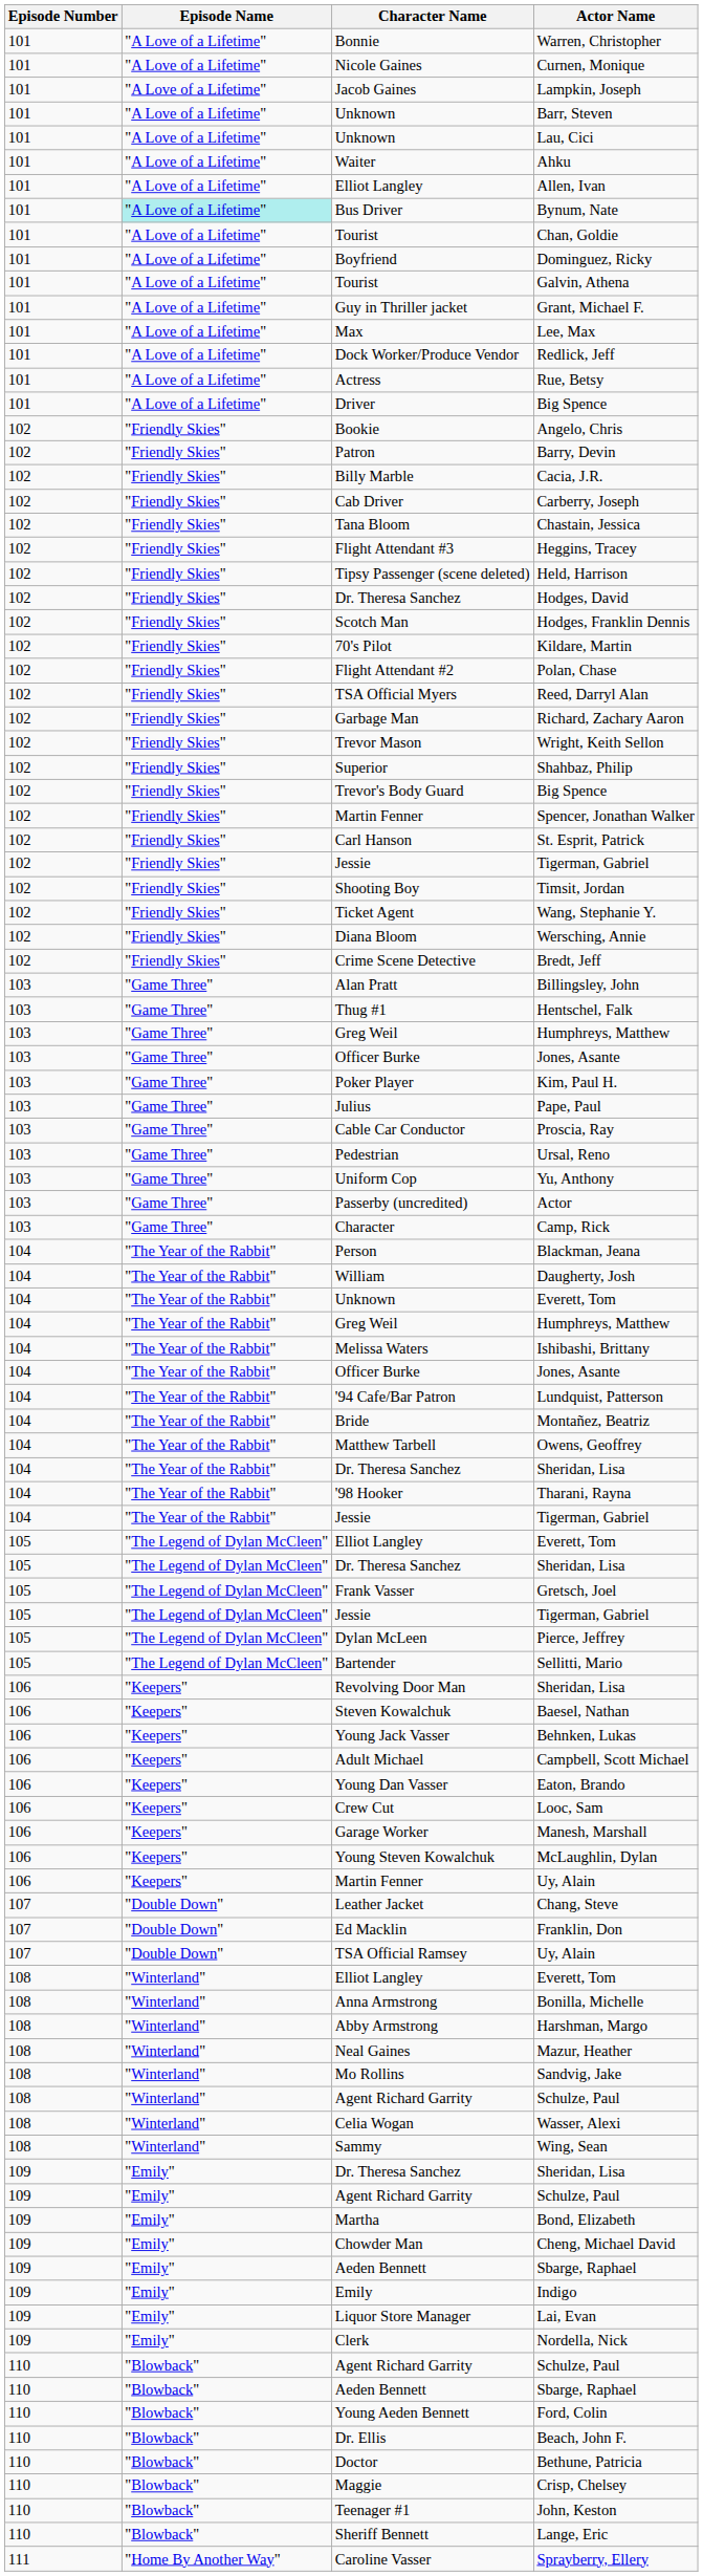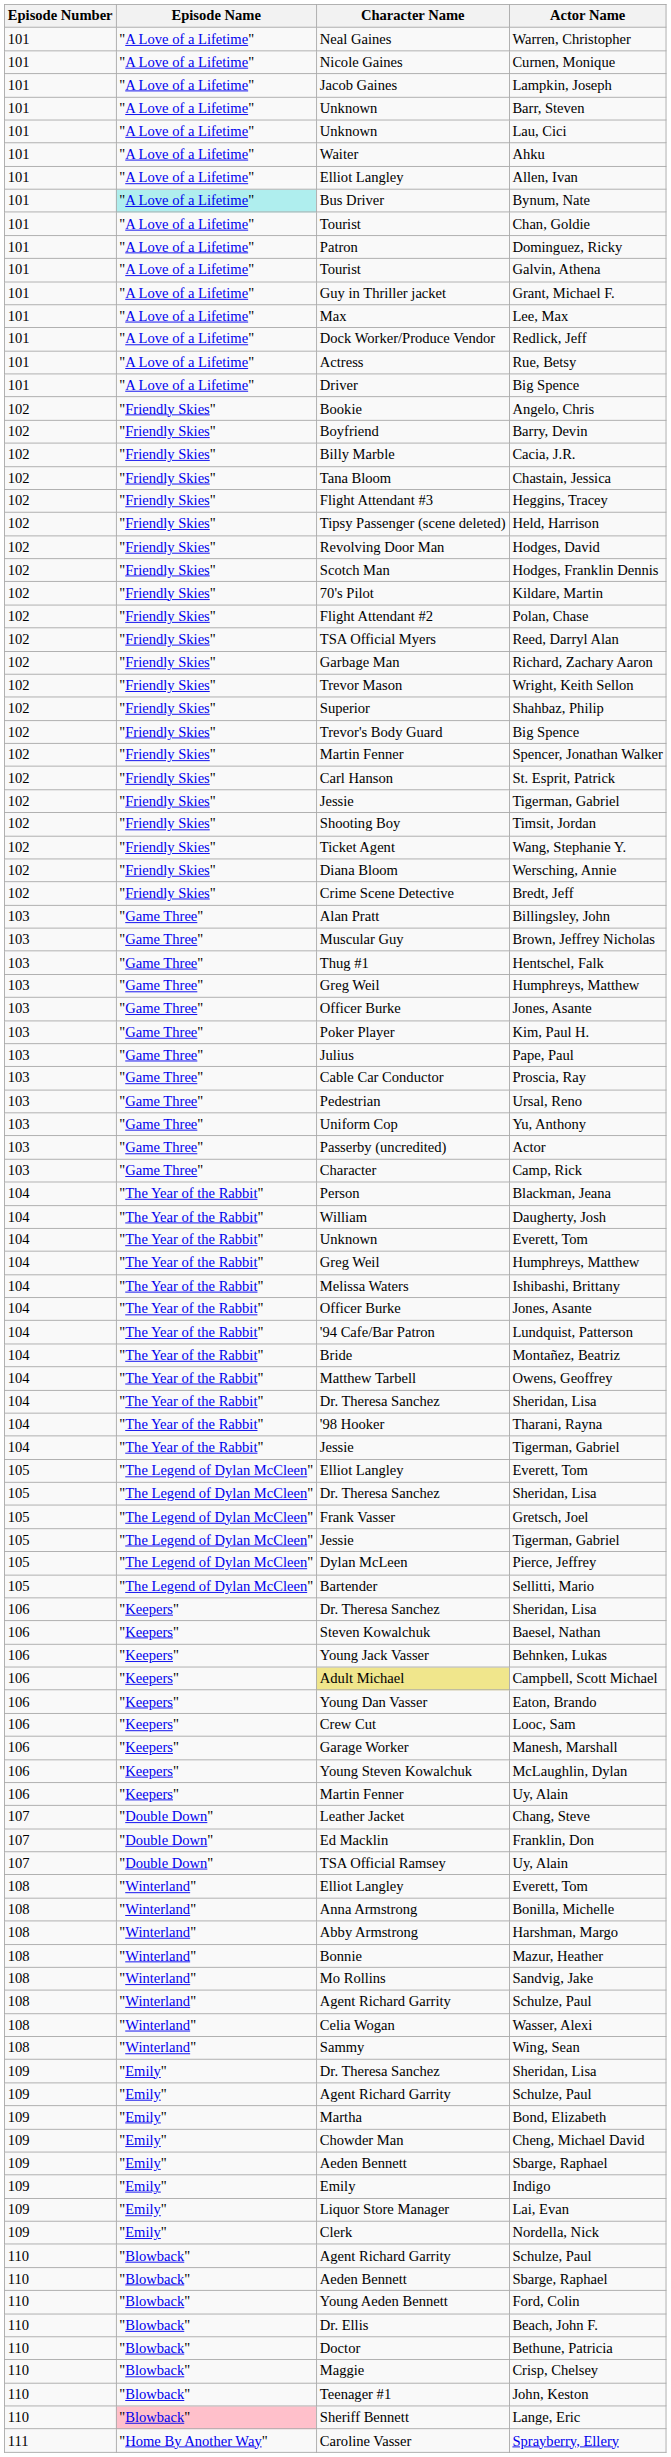 <table class="wikitable sortable">
 <tr>
 <th>Episode Number</th>
 <th>Episode Name</th>
 <th>Character Name</th>
 <th>Actor Name</th>
 </tr>
 <tr>
 <td>101</td>
 <td>"<a href='#'>A Love of a Lifetime</a>"</td>
-<td>Bonnie</td>
+<td>Neal Gaines</td>
 <td>Warren, Christopher</td>
 </tr>
 <tr>
 <td>101</td>
 <td>"<a href='#'>A Love of a Lifetime</a>"</td>
 <td>Nicole Gaines</td>
 <td>Curnen, Monique</td>
 </tr>
 <tr>
 <td>101</td>
 <td>"<a href='#'>A Love of a Lifetime</a>"</td>
 <td>Jacob Gaines</td>
 <td>Lampkin, Joseph</td>
 </tr>
 <tr>
 <td>101</td>
 <td>"<a href='#'>A Love of a Lifetime</a>"</td>
 <td>Unknown</td>
 <td>Barr, Steven</td>
 </tr>
 <tr>
 <td>101</td>
 <td>"<a href='#'>A Love of a Lifetime</a>"</td>
 <td>Unknown</td>
 <td>Lau, Cici</td>
 </tr>
 <tr>
 <td>101</td>
 <td>"<a href='#'>A Love of a Lifetime</a>"</td>
 <td>Waiter</td>
 <td>Ahku</td>
 </tr>
 <tr>
 <td>101</td>
 <td>"<a href='#'>A Love of a Lifetime</a>"</td>
 <td>Elliot Langley</td>
 <td>Allen, Ivan</td>
 </tr>
 <tr>
 <td>101</td>
 <td style="background: paleturquoise;">"<a href='#'>A Love of a Lifetime</a>"</td>
 <td>Bus Driver</td>
 <td>Bynum, Nate</td>
 </tr>
 <tr>
 <td>101</td>
 <td>"<a href='#'>A Love of a Lifetime</a>"</td>
 <td>Tourist</td>
 <td>Chan, Goldie</td>
 </tr>
 <tr>
 <td>101</td>
 <td>"<a href='#'>A Love of a Lifetime</a>"</td>
-<td>Boyfriend</td>
+<td>Patron</td>
 <td>Dominguez, Ricky</td>
 </tr>
 <tr>
 <td>101</td>
 <td>"<a href='#'>A Love of a Lifetime</a>"</td>
 <td>Tourist</td>
 <td>Galvin, Athena</td>
 </tr>
 <tr>
 <td>101</td>
 <td>"<a href='#'>A Love of a Lifetime</a>"</td>
 <td>Guy in Thriller jacket</td>
 <td>Grant, Michael F.</td>
 </tr>
 <tr>
 <td>101</td>
 <td>"<a href='#'>A Love of a Lifetime</a>"</td>
 <td>Max</td>
 <td>Lee, Max</td>
 </tr>
 <tr>
 <td>101</td>
 <td>"<a href='#'>A Love of a Lifetime</a>"</td>
 <td>Dock Worker/Produce Vendor</td>
 <td>Redlick, Jeff</td>
 </tr>
 <tr>
 <td>101</td>
 <td>"<a href='#'>A Love of a Lifetime</a>"</td>
 <td>Actress</td>
 <td>Rue, Betsy</td>
 </tr>
 <tr>
 <td>101</td>
 <td>"<a href='#'>A Love of a Lifetime</a>"</td>
 <td>Driver</td>
 <td>Big Spence</td>
 </tr>
 <tr>
 <td>102</td>
 <td>"<a href='#'>Friendly Skies</a>"</td>
 <td>Bookie</td>
 <td>Angelo, Chris</td>
 </tr>
 <tr>
 <td>102</td>
 <td>"<a href='#'>Friendly Skies</a>"</td>
-<td>Patron</td>
+<td>Boyfriend</td>
 <td>Barry, Devin</td>
 </tr>
 <tr>
 <td>102</td>
 <td>"<a href='#'>Friendly Skies</a>"</td>
 <td>Billy Marble</td>
 <td>Cacia, J.R.</td>
-</tr>
-<tr>
-<td>102</td>
-<td>"<a href='#'>Friendly Skies</a>"</td>
-<td>Cab Driver</td>
-<td>Carberry, Joseph</td>
 </tr>
 <tr>
 <td>102</td>
 <td>"<a href='#'>Friendly Skies</a>"</td>
 <td>Tana Bloom</td>
 <td>Chastain, Jessica</td>
 </tr>
 <tr>
 <td>102</td>
 <td>"<a href='#'>Friendly Skies</a>"</td>
 <td>Flight Attendant #3</td>
 <td>Heggins, Tracey</td>
 </tr>
 <tr>
 <td>102</td>
 <td>"<a href='#'>Friendly Skies</a>"</td>
 <td>Tipsy Passenger (scene deleted)</td>
 <td>Held, Harrison</td>
 </tr>
 <tr>
 <td>102</td>
 <td>"<a href='#'>Friendly Skies</a>"</td>
-<td>Dr. Theresa Sanchez</td>
+<td>Revolving Door Man</td>
 <td>Hodges, David</td>
 </tr>
 <tr>
 <td>102</td>
 <td>"<a href='#'>Friendly Skies</a>"</td>
 <td>Scotch Man</td>
 <td>Hodges, Franklin Dennis</td>
 </tr>
 <tr>
 <td>102</td>
 <td>"<a href='#'>Friendly Skies</a>"</td>
 <td>70's Pilot</td>
 <td>Kildare, Martin</td>
 </tr>
 <tr>
 <td>102</td>
 <td>"<a href='#'>Friendly Skies</a>"</td>
 <td>Flight Attendant #2</td>
 <td>Polan, Chase</td>
 </tr>
 <tr>
 <td>102</td>
 <td>"<a href='#'>Friendly Skies</a>"</td>
 <td>TSA Official Myers</td>
 <td>Reed, Darryl Alan</td>
 </tr>
 <tr>
 <td>102</td>
 <td>"<a href='#'>Friendly Skies</a>"</td>
 <td>Garbage Man</td>
 <td>Richard, Zachary Aaron</td>
 </tr>
 <tr>
 <td>102</td>
 <td>"<a href='#'>Friendly Skies</a>"</td>
 <td>Trevor Mason</td>
 <td>Wright, Keith Sellon</td>
 </tr>
 <tr>
 <td>102</td>
 <td>"<a href='#'>Friendly Skies</a>"</td>
 <td>Superior</td>
 <td>Shahbaz, Philip</td>
 </tr>
 <tr>
 <td>102</td>
 <td>"<a href='#'>Friendly Skies</a>"</td>
 <td>Trevor's Body Guard</td>
 <td>Big Spence</td>
 </tr>
 <tr>
 <td>102</td>
 <td>"<a href='#'>Friendly Skies</a>"</td>
 <td>Martin Fenner</td>
 <td>Spencer, Jonathan Walker</td>
 </tr>
 <tr>
 <td>102</td>
 <td>"<a href='#'>Friendly Skies</a>"</td>
 <td>Carl Hanson</td>
 <td>St. Esprit, Patrick</td>
 </tr>
 <tr>
 <td>102</td>
 <td>"<a href='#'>Friendly Skies</a>"</td>
 <td>Jessie</td>
 <td>Tigerman, Gabriel</td>
 </tr>
 <tr>
 <td>102</td>
 <td>"<a href='#'>Friendly Skies</a>"</td>
 <td>Shooting Boy</td>
 <td>Timsit, Jordan</td>
 </tr>
 <tr>
 <td>102</td>
 <td>"<a href='#'>Friendly Skies</a>"</td>
 <td>Ticket Agent</td>
 <td>Wang, Stephanie Y.</td>
 </tr>
 <tr>
 <td>102</td>
 <td>"<a href='#'>Friendly Skies</a>"</td>
 <td>Diana Bloom</td>
 <td>Wersching, Annie</td>
 </tr>
 <tr>
 <td>102</td>
 <td>"<a href='#'>Friendly Skies</a>"</td>
 <td>Crime Scene Detective</td>
 <td>Bredt, Jeff</td>
 </tr>
 <tr>
 <td>103</td>
 <td>"<a href='#'>Game Three</a>"</td>
 <td>Alan Pratt</td>
 <td>Billingsley, John</td>
+</tr>
+<tr>
+<td>103</td>
+<td>"<a href='#'>Game Three</a>"</td>
+<td>Muscular Guy</td>
+<td>Brown, Jeffrey Nicholas</td>
 </tr>
 <tr>
 <td>103</td>
 <td>"<a href='#'>Game Three</a>"</td>
 <td>Thug #1</td>
 <td>Hentschel, Falk</td>
 </tr>
 <tr>
 <td>103</td>
 <td>"<a href='#'>Game Three</a>"</td>
 <td>Greg Weil</td>
 <td>Humphreys, Matthew</td>
 </tr>
 <tr>
 <td>103</td>
 <td>"<a href='#'>Game Three</a>"</td>
 <td>Officer Burke</td>
 <td>Jones, Asante</td>
 </tr>
 <tr>
 <td>103</td>
 <td>"<a href='#'>Game Three</a>"</td>
 <td>Poker Player</td>
 <td>Kim, Paul H.</td>
 </tr>
 <tr>
 <td>103</td>
 <td>"<a href='#'>Game Three</a>"</td>
 <td>Julius</td>
 <td>Pape, Paul</td>
 </tr>
 <tr>
 <td>103</td>
 <td>"<a href='#'>Game Three</a>"</td>
 <td>Cable Car Conductor</td>
 <td>Proscia, Ray</td>
 </tr>
 <tr>
 <td>103</td>
 <td>"<a href='#'>Game Three</a>"</td>
 <td>Pedestrian</td>
 <td>Ursal, Reno</td>
 </tr>
 <tr>
 <td>103</td>
 <td>"<a href='#'>Game Three</a>"</td>
 <td>Uniform Cop</td>
 <td>Yu, Anthony</td>
 </tr>
 <tr>
 <td>103</td>
 <td>"<a href='#'>Game Three</a>"</td>
 <td>Passerby (uncredited)</td>
 <td>Actor</td>
 </tr>
 <tr>
 <td>103</td>
 <td>"<a href='#'>Game Three</a>"</td>
 <td>Character</td>
 <td>Camp, Rick</td>
 </tr>
 <tr>
 <td>104</td>
 <td>"<a href='#'>The Year of the Rabbit</a>"</td>
 <td>Person</td>
 <td>Blackman, Jeana</td>
 </tr>
 <tr>
 <td>104</td>
 <td>"<a href='#'>The Year of the Rabbit</a>"</td>
 <td>William</td>
 <td>Daugherty, Josh</td>
 </tr>
 <tr>
 <td>104</td>
 <td>"<a href='#'>The Year of the Rabbit</a>"</td>
 <td>Unknown</td>
 <td>Everett, Tom</td>
 </tr>
 <tr>
 <td>104</td>
 <td>"<a href='#'>The Year of the Rabbit</a>"</td>
 <td>Greg Weil</td>
 <td>Humphreys, Matthew</td>
 </tr>
 <tr>
 <td>104</td>
 <td>"<a href='#'>The Year of the Rabbit</a>"</td>
 <td>Melissa Waters</td>
 <td>Ishibashi, Brittany</td>
 </tr>
 <tr>
 <td>104</td>
 <td>"<a href='#'>The Year of the Rabbit</a>"</td>
 <td>Officer Burke</td>
 <td>Jones, Asante</td>
 </tr>
 <tr>
 <td>104</td>
 <td>"<a href='#'>The Year of the Rabbit</a>"</td>
 <td>'94 Cafe/Bar Patron</td>
 <td>Lundquist, Patterson</td>
 </tr>
 <tr>
 <td>104</td>
 <td>"<a href='#'>The Year of the Rabbit</a>"</td>
 <td>Bride</td>
 <td>Montañez, Beatriz</td>
 </tr>
 <tr>
 <td>104</td>
 <td>"<a href='#'>The Year of the Rabbit</a>"</td>
 <td>Matthew Tarbell</td>
 <td>Owens, Geoffrey</td>
 </tr>
 <tr>
 <td>104</td>
 <td>"<a href='#'>The Year of the Rabbit</a>"</td>
 <td>Dr. Theresa Sanchez</td>
 <td>Sheridan, Lisa</td>
 </tr>
 <tr>
 <td>104</td>
 <td>"<a href='#'>The Year of the Rabbit</a>"</td>
 <td>'98 Hooker</td>
 <td>Tharani, Rayna</td>
 </tr>
 <tr>
 <td>104</td>
 <td>"<a href='#'>The Year of the Rabbit</a>"</td>
 <td>Jessie</td>
 <td>Tigerman, Gabriel</td>
 </tr>
 <tr>
 <td>105</td>
 <td>"<a href='#'>The Legend of Dylan McCleen</a>"</td>
 <td>Elliot Langley</td>
 <td>Everett, Tom</td>
 </tr>
 <tr>
 <td>105</td>
 <td>"<a href='#'>The Legend of Dylan McCleen</a>"</td>
 <td>Dr. Theresa Sanchez</td>
 <td>Sheridan, Lisa</td>
 </tr>
 <tr>
 <td>105</td>
 <td>"<a href='#'>The Legend of Dylan McCleen</a>"</td>
 <td>Frank Vasser</td>
 <td>Gretsch, Joel</td>
 </tr>
 <tr>
 <td>105</td>
 <td>"<a href='#'>The Legend of Dylan McCleen</a>"</td>
 <td>Jessie</td>
 <td>Tigerman, Gabriel</td>
 </tr>
 <tr>
 <td>105</td>
 <td>"<a href='#'>The Legend of Dylan McCleen</a>"</td>
 <td>Dylan McLeen</td>
 <td>Pierce, Jeffrey</td>
 </tr>
 <tr>
 <td>105</td>
 <td>"<a href='#'>The Legend of Dylan McCleen</a>"</td>
 <td>Bartender</td>
 <td>Sellitti, Mario</td>
 </tr>
 <tr>
 <td>106</td>
 <td>"<a href='#'>Keepers</a>"</td>
-<td>Revolving Door Man</td>
+<td>Dr. Theresa Sanchez</td>
 <td>Sheridan, Lisa</td>
 </tr>
 <tr>
 <td>106</td>
 <td>"<a href='#'>Keepers</a>"</td>
 <td>Steven Kowalchuk</td>
 <td>Baesel, Nathan</td>
 </tr>
 <tr>
 <td>106</td>
 <td>"<a href='#'>Keepers</a>"</td>
 <td>Young Jack Vasser</td>
 <td>Behnken, Lukas</td>
 </tr>
 <tr>
 <td>106</td>
 <td>"<a href='#'>Keepers</a>"</td>
-<td>Adult Michael</td>
+<td style="background: khaki;">Adult Michael</td>
 <td>Campbell, Scott Michael</td>
 </tr>
 <tr>
 <td>106</td>
 <td>"<a href='#'>Keepers</a>"</td>
 <td>Young Dan Vasser</td>
 <td>Eaton, Brando</td>
 </tr>
 <tr>
 <td>106</td>
 <td>"<a href='#'>Keepers</a>"</td>
 <td>Crew Cut</td>
 <td>Looc, Sam</td>
 </tr>
 <tr>
 <td>106</td>
 <td>"<a href='#'>Keepers</a>"</td>
 <td>Garage Worker</td>
 <td>Manesh, Marshall</td>
 </tr>
 <tr>
 <td>106</td>
 <td>"<a href='#'>Keepers</a>"</td>
 <td>Young Steven Kowalchuk</td>
 <td>McLaughlin, Dylan</td>
 </tr>
 <tr>
 <td>106</td>
 <td>"<a href='#'>Keepers</a>"</td>
 <td>Martin Fenner</td>
 <td>Uy, Alain</td>
 </tr>
 <tr>
 <td>107</td>
 <td>"<a href='#'>Double Down</a>"</td>
 <td>Leather Jacket</td>
 <td>Chang, Steve</td>
 </tr>
 <tr>
 <td>107</td>
 <td>"<a href='#'>Double Down</a>"</td>
 <td>Ed Macklin</td>
 <td>Franklin, Don</td>
 </tr>
 <tr>
 <td>107</td>
 <td>"<a href='#'>Double Down</a>"</td>
 <td>TSA Official Ramsey</td>
 <td>Uy, Alain</td>
 </tr>
 <tr>
 <td>108</td>
 <td>"<a href='#'>Winterland</a>"</td>
 <td>Elliot Langley</td>
 <td>Everett, Tom</td>
 </tr>
 <tr>
 <td>108</td>
 <td>"<a href='#'>Winterland</a>"</td>
 <td>Anna Armstrong</td>
 <td>Bonilla, Michelle</td>
 </tr>
 <tr>
 <td>108</td>
 <td>"<a href='#'>Winterland</a>"</td>
 <td>Abby Armstrong</td>
 <td>Harshman, Margo</td>
 </tr>
 <tr>
 <td>108</td>
 <td>"<a href='#'>Winterland</a>"</td>
-<td>Neal Gaines</td>
+<td>Bonnie</td>
 <td>Mazur, Heather</td>
 </tr>
 <tr>
 <td>108</td>
 <td>"<a href='#'>Winterland</a>"</td>
 <td>Mo Rollins</td>
 <td>Sandvig, Jake</td>
 </tr>
 <tr>
 <td>108</td>
 <td>"<a href='#'>Winterland</a>"</td>
 <td>Agent Richard Garrity</td>
 <td>Schulze, Paul</td>
 </tr>
 <tr>
 <td>108</td>
 <td>"<a href='#'>Winterland</a>"</td>
 <td>Celia Wogan</td>
 <td>Wasser, Alexi</td>
 </tr>
 <tr>
 <td>108</td>
 <td>"<a href='#'>Winterland</a>"</td>
 <td>Sammy</td>
 <td>Wing, Sean</td>
 </tr>
 <tr>
 <td>109</td>
 <td>"<a href='#'>Emily</a>"</td>
 <td>Dr. Theresa Sanchez</td>
 <td>Sheridan, Lisa</td>
 </tr>
 <tr>
 <td>109</td>
 <td>"<a href='#'>Emily</a>"</td>
 <td>Agent Richard Garrity</td>
 <td>Schulze, Paul</td>
 </tr>
 <tr>
 <td>109</td>
 <td>"<a href='#'>Emily</a>"</td>
 <td>Martha</td>
 <td>Bond, Elizabeth</td>
 </tr>
 <tr>
 <td>109</td>
 <td>"<a href='#'>Emily</a>"</td>
 <td>Chowder Man</td>
 <td>Cheng, Michael David</td>
 </tr>
 <tr>
 <td>109</td>
 <td>"<a href='#'>Emily</a>"</td>
 <td>Aeden Bennett</td>
 <td>Sbarge, Raphael</td>
 </tr>
 <tr>
 <td>109</td>
 <td>"<a href='#'>Emily</a>"</td>
 <td>Emily</td>
 <td>Indigo</td>
 </tr>
 <tr>
 <td>109</td>
 <td>"<a href='#'>Emily</a>"</td>
 <td>Liquor Store Manager</td>
 <td>Lai, Evan</td>
 </tr>
 <tr>
 <td>109</td>
 <td>"<a href='#'>Emily</a>"</td>
 <td>Clerk</td>
 <td>Nordella, Nick</td>
 </tr>
 <tr>
 <td>110</td>
 <td>"<a href='#'>Blowback</a>"</td>
 <td>Agent Richard Garrity</td>
 <td>Schulze, Paul</td>
 </tr>
 <tr>
 <td>110</td>
 <td>"<a href='#'>Blowback</a>"</td>
 <td>Aeden Bennett</td>
 <td>Sbarge, Raphael</td>
 </tr>
 <tr>
 <td>110</td>
 <td>"<a href='#'>Blowback</a>"</td>
 <td>Young Aeden Bennett</td>
 <td>Ford, Colin</td>
 </tr>
 <tr>
 <td>110</td>
 <td>"<a href='#'>Blowback</a>"</td>
 <td>Dr. Ellis</td>
 <td>Beach, John F.</td>
 </tr>
 <tr>
 <td>110</td>
 <td>"<a href='#'>Blowback</a>"</td>
 <td>Doctor</td>
 <td>Bethune, Patricia</td>
 </tr>
 <tr>
 <td>110</td>
 <td>"<a href='#'>Blowback</a>"</td>
 <td>Maggie</td>
 <td>Crisp, Chelsey</td>
 </tr>
 <tr>
 <td>110</td>
 <td>"<a href='#'>Blowback</a>"</td>
 <td>Teenager #1</td>
 <td>John, Keston</td>
 </tr>
 <tr>
 <td>110</td>
-<td>"<a href='#'>Blowback</a>"</td>
+<td style="background: pink;">"<a href='#'>Blowback</a>"</td>
 <td>Sheriff Bennett</td>
 <td>Lange, Eric</td>
 </tr>
 <tr>
 <td>111</td>
 <td>"<a href='#'>Home By Another Way</a>"</td>
 <td>Caroline Vasser</td>
 <td><a href='#'>Sprayberry, Ellery</a></td>
 </tr>
 </table>
